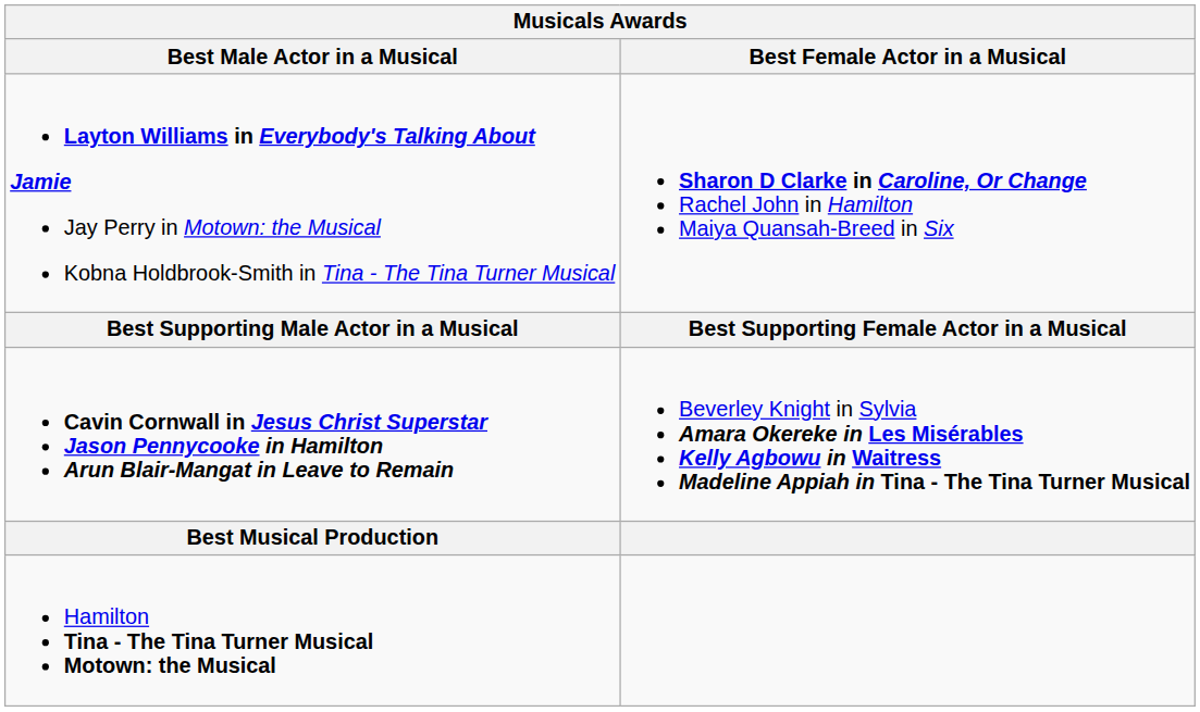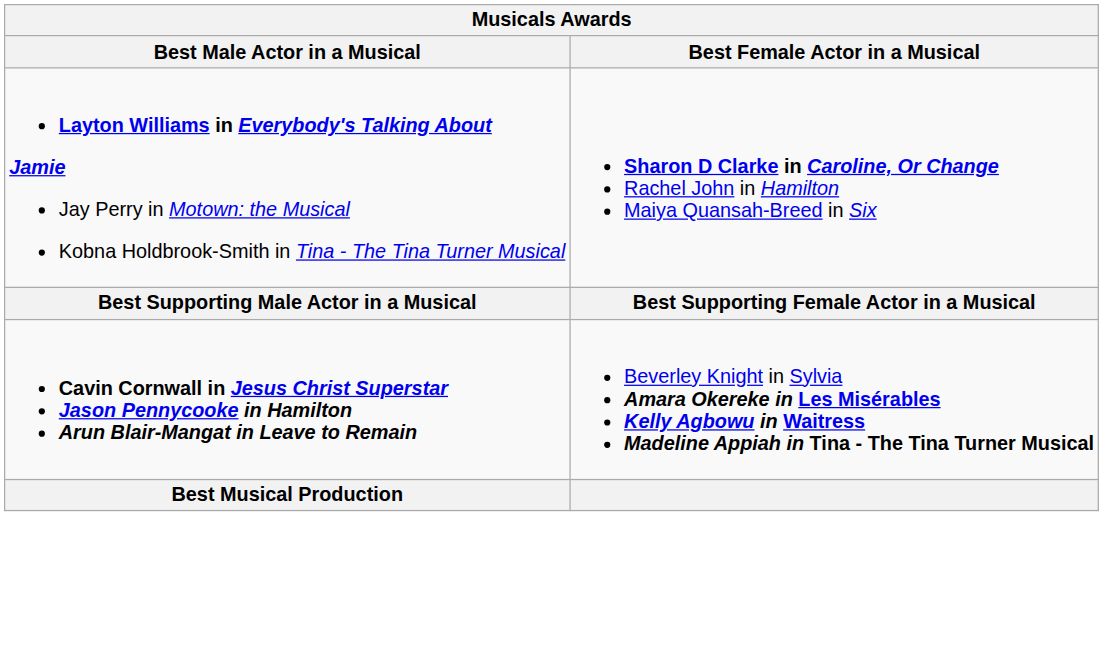 <table class="wikitable">
 <tr>
 <th colspan="2">Musicals Awards</th>
 </tr>
 <tr>
 <th>Best Male Actor in a Musical</th>
 <th>Best Female Actor in a Musical</th>
 </tr>
 <tr>
 <td><br><ul><li><strong><a href='#'>Layton Williams</a> in <a href='#'><em>Everybody's Talking About</em></a></strong></li></ul><strong><a href='#'><em>Jamie</em></a></strong><ul><li>Jay Perry in <em><a href='#'>Motown: the Musical</a></em></li></ul><ul><li>Kobna Holdbrook-Smith in <em><a href='#'>Tina - The Tina Turner Musical</a></em></li></ul></td>
 <td><br><ul><li><strong><a href='#'>Sharon D Clarke</a> in <a href='#'><em>Caroline, Or Change</em></a></strong></li><li><a href='#'>Rachel John</a> in <em><a href='#'>Hamilton</a></em></li><li><a href='#'>Maiya Quansah-Breed</a> in <em><a href='#'>Six</a></em></li></ul></td>
 </tr>
 <tr>
 <th>Best Supporting Male Actor in a Musical</th>
 <th>Best Supporting Female Actor in a Musical</th>
 </tr>
 <tr>
 <td><br><ul><li><strong>Cavin Cornwall in <em><a href='#'>Jesus Christ Superstar</a><strong><em></li><li><a href='#'>Jason Pennycooke</a> in </em>Hamilton<em></li><li>Arun Blair-Mangat in </em>Leave to Remain<em></li></ul></td>
 <td><br><ul><li></strong><a href='#'>Beverley Knight</a> in <a href='#'></em>Sylvia<em></a><strong></li><li>Amara Okereke in </em><a href='#'>Les Misérables</a><em></li><li><a href='#'>Kelly Agbowu</a> in </em><a href='#'>Waitress</a><em></li><li>Madeline Appiah in </em>Tina - The Tina Turner Musical<em></li></ul></td>
 </tr>
 <tr>
 <th>Best Musical Production</th>
 <th></th>
 </tr>
-<tr>
-<td><br><ul><li></em></strong><a href='#'>Hamilton</a><strong><em></li><li></em>Tina - The Tina Turner Musical<em></li><li></em>Motown: the Musical<em></li></ul></td>
-<td></td>
-</tr>
 </table>
